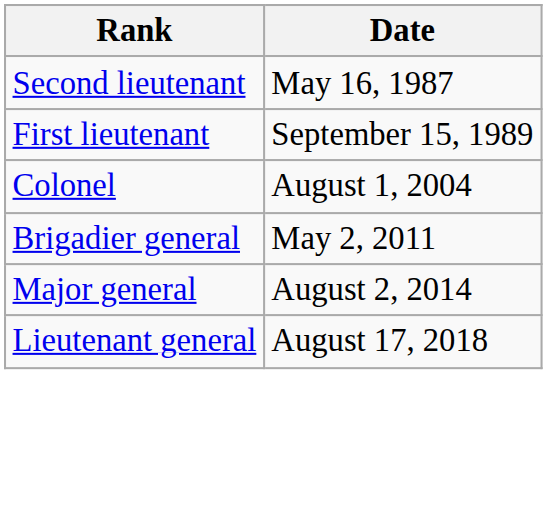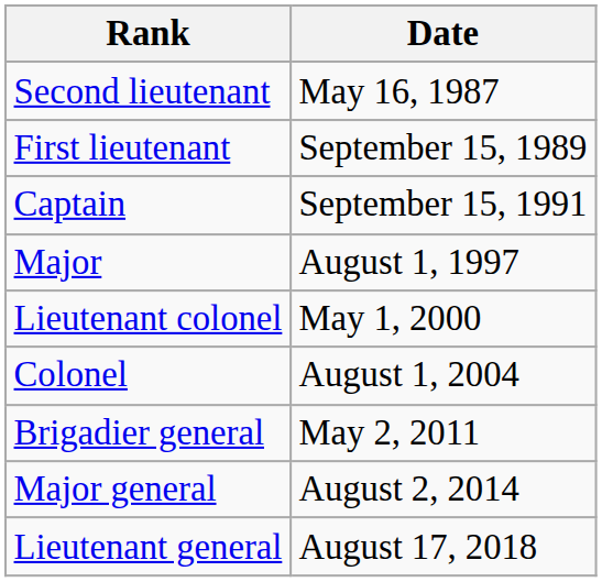 <table class="wikitable">
 <tr>
 <th>Rank</th>
 <th>Date</th>
 </tr>
 <tr>
 <td> <a href='#'>Second lieutenant</a></td>
 <td>May 16, 1987</td>
 </tr>
 <tr>
 <td> <a href='#'>First lieutenant</a></td>
 <td>September 15, 1989</td>
+</tr>
+<tr>
+<td> <a href='#'>Captain</a></td>
+<td>September 15, 1991</td>
+</tr>
+<tr>
+<td> <a href='#'>Major</a></td>
+<td>August 1, 1997</td>
+</tr>
+<tr>
+<td> <a href='#'>Lieutenant colonel</a></td>
+<td>May 1, 2000</td>
 </tr>
 <tr>
 <td> <a href='#'>Colonel</a></td>
 <td>August 1, 2004</td>
 </tr>
 <tr>
 <td> <a href='#'>Brigadier general</a></td>
 <td>May 2, 2011</td>
 </tr>
 <tr>
 <td> <a href='#'>Major general</a></td>
 <td>August 2, 2014</td>
 </tr>
 <tr>
 <td> <a href='#'>Lieutenant general</a></td>
 <td>August 17, 2018</td>
 </tr>
 </table>
